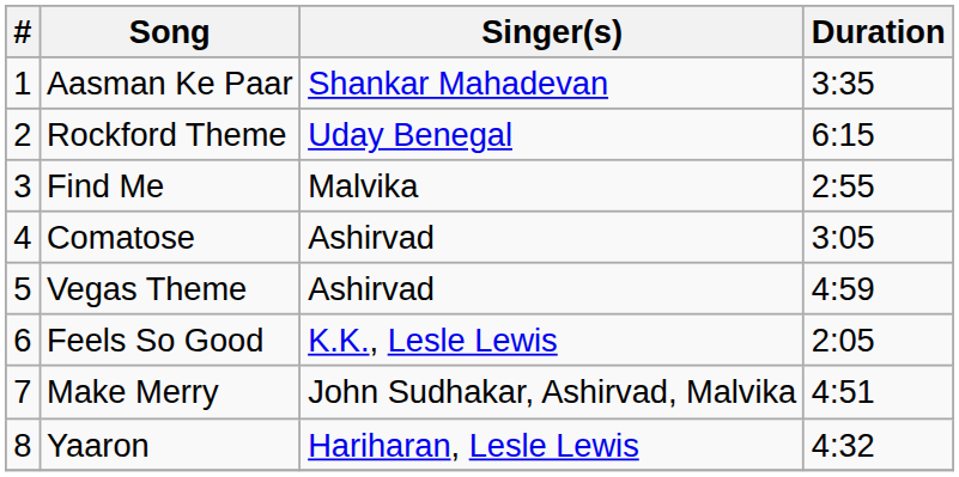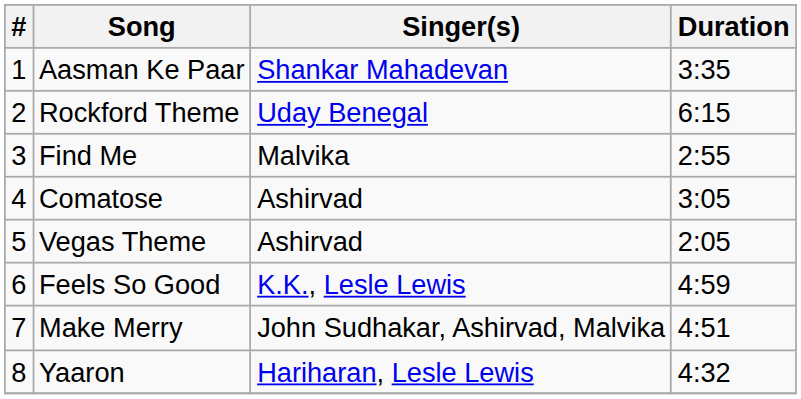 <table class="wikitable" style="font-size:95%;">
 <tr>
 <th>#</th>
 <th>Song</th>
 <th>Singer(s)</th>
 <th>Duration</th>
 </tr>
 <tr>
 <td>1</td>
 <td>Aasman Ke Paar</td>
 <td><a href='#'>Shankar Mahadevan</a></td>
 <td>3:35</td>
 </tr>
 <tr>
 <td>2</td>
 <td>Rockford Theme</td>
 <td><a href='#'>Uday Benegal</a></td>
 <td>6:15</td>
 </tr>
 <tr>
 <td>3</td>
 <td>Find Me</td>
 <td>Malvika</td>
 <td>2:55</td>
 </tr>
 <tr>
 <td>4</td>
 <td>Comatose</td>
 <td>Ashirvad</td>
 <td>3:05</td>
 </tr>
 <tr>
 <td>5</td>
 <td>Vegas Theme</td>
 <td>Ashirvad</td>
-<td>4:59</td>
+<td>2:05</td>
 </tr>
 <tr>
 <td>6</td>
 <td>Feels So Good</td>
 <td><a href='#'>K.K.</a>, <a href='#'>Lesle Lewis</a></td>
-<td>2:05</td>
+<td>4:59</td>
 </tr>
 <tr>
 <td>7</td>
 <td>Make Merry</td>
 <td>John Sudhakar, Ashirvad, Malvika</td>
 <td>4:51</td>
 </tr>
 <tr>
 <td>8</td>
 <td>Yaaron</td>
 <td><a href='#'>Hariharan</a>, <a href='#'>Lesle Lewis</a></td>
 <td>4:32</td>
 </tr>
 <tr>
 </tr>
 </table>
